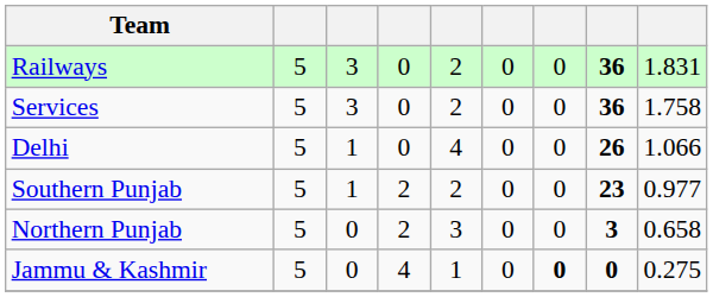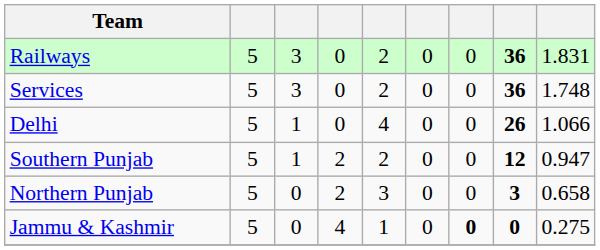 <table class="wikitable" style="text-align:center">
 <tr>
 <th style="width:160px">Team</th>
 <th style="width:25px"></th>
 <th style="width:25px"></th>
 <th style="width:25px"></th>
 <th style="width:25px"></th>
 <th style="width:25px"></th>
 <th style="width:25px"></th>
 <th style="width:25px"></th>
 <th style="width:25px;"></th>
 </tr>
 <tr style="background:#cfc;">
 <td style="text-align:left"><a href='#'>Railways</a></td>
 <td>5</td>
 <td>3</td>
 <td>0</td>
 <td>2</td>
 <td>0</td>
 <td>0</td>
 <td><strong>36</strong></td>
 <td>1.831</td>
 </tr>
 <tr>
 <td style="text-align:left"><a href='#'>Services</a></td>
 <td>5</td>
 <td>3</td>
 <td>0</td>
 <td>2</td>
 <td>0</td>
 <td>0</td>
 <td><strong>36</strong></td>
-<td>1.758</td>
+<td>1.748</td>
 </tr>
 <tr>
 <td style="text-align:left"><a href='#'>Delhi</a></td>
 <td>5</td>
 <td>1</td>
 <td>0</td>
 <td>4</td>
 <td>0</td>
 <td>0</td>
 <td><strong>26</strong></td>
 <td>1.066</td>
 </tr>
 <tr>
 <td style="text-align:left"><a href='#'>Southern Punjab</a></td>
 <td>5</td>
 <td>1</td>
 <td>2</td>
 <td>2</td>
 <td>0</td>
 <td>0</td>
-<td><strong>23</strong></td>
-<td>0.977</td>
+<td><strong>12</strong></td>
+<td>0.947</td>
 </tr>
 <tr>
 <td style="text-align:left"><a href='#'>Northern Punjab</a></td>
 <td>5</td>
 <td>0</td>
 <td>2</td>
 <td>3</td>
 <td>0</td>
 <td>0</td>
 <td><strong>3</strong></td>
 <td>0.658</td>
 </tr>
 <tr>
 <td style="text-align:left"><a href='#'>Jammu & Kashmir</a></td>
 <td>5</td>
 <td>0</td>
 <td>4</td>
 <td>1</td>
 <td>0</td>
 <td><strong>0</strong></td>
 <td><strong>0</strong></td>
 <td>0.275</td>
 </tr>
 <tr>
 </tr>
 </table>
